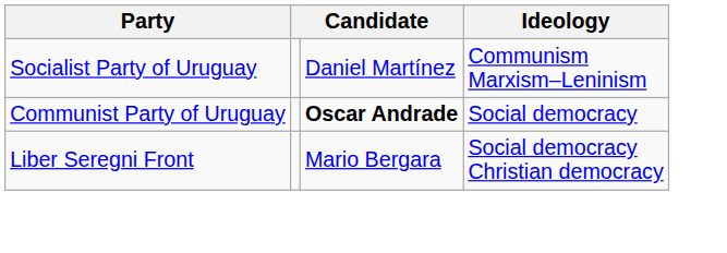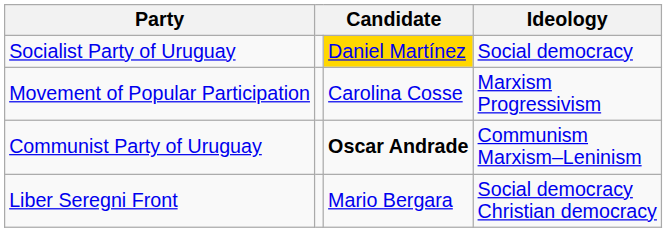 <table class="wikitable">
 <tr>
 <th>Party</th>
 <th colspan="2">Candidate</th>
 <th>Ideology</th>
 </tr>
 <tr>
 <td><a href='#'>Socialist Party of Uruguay</a></td>
 <td></td>
-<td><a href='#'>Daniel Martínez</a></td>
-<td><a href='#'>Communism</a><br><a href='#'>Marxism–Leninism</a></td>
+<td style="background: gold;"><a href='#'>Daniel Martínez</a></td>
+<td><a href='#'>Social democracy</a></td>
+</tr>
+<tr>
+<td><a href='#'>Movement of Popular Participation</a></td>
+<td></td>
+<td><a href='#'>Carolina Cosse</a></td>
+<td><a href='#'>Marxism</a><br><a href='#'>Progressivism</a></td>
 </tr>
 <tr>
 <td><a href='#'>Communist Party of Uruguay</a></td>
 <td></td>
 <td><strong>Oscar Andrade</strong></td>
-<td><a href='#'>Social democracy</a></td>
+<td><a href='#'>Communism</a><br><a href='#'>Marxism–Leninism</a></td>
 </tr>
 <tr>
 <td><a href='#'>Liber Seregni Front</a></td>
 <td></td>
 <td><a href='#'>Mario Bergara</a></td>
 <td><a href='#'>Social democracy</a><br><a href='#'>Christian democracy</a></td>
 </tr>
 </table>
